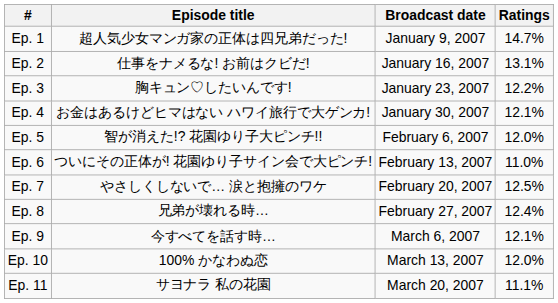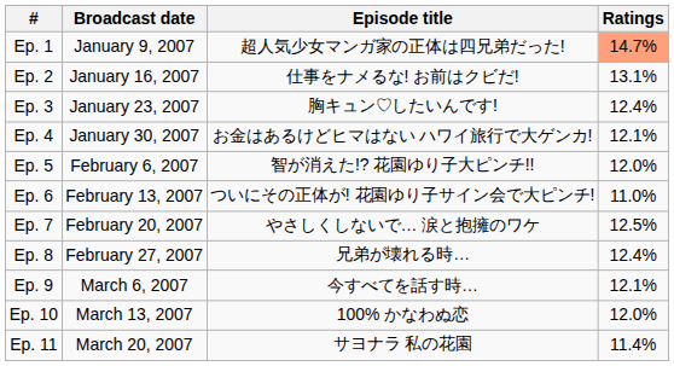 <table class="wikitable" style="text-align:center">
 <tr>
 <th>#</th>
+<th>Broadcast date</th>
 <th>Episode title</th>
-<th>Broadcast date</th>
 <th>Ratings</th>
 </tr>
 <tr>
 <td>Ep. 1</td>
+<td>January 9, 2007</td>
 <td>超人気少女マンガ家の正体は四兄弟だった!</td>
-<td>January 9, 2007</td>
-<td>14.7%</td>
+<td style="background: lightsalmon;">14.7%</td>
 </tr>
 <tr>
 <td>Ep. 2</td>
+<td>January 16, 2007</td>
 <td>仕事をナメるな! お前はクビだ!</td>
-<td>January 16, 2007</td>
 <td>13.1%</td>
 </tr>
 <tr>
 <td>Ep. 3</td>
+<td>January 23, 2007</td>
 <td>胸キュン♡したいんです!</td>
-<td>January 23, 2007</td>
-<td>12.2%</td>
+<td>12.4%</td>
 </tr>
 <tr>
 <td>Ep. 4</td>
+<td>January 30, 2007</td>
 <td>お金はあるけどヒマはない ハワイ旅行で大ゲンカ!</td>
-<td>January 30, 2007</td>
 <td>12.1%</td>
 </tr>
 <tr>
 <td>Ep. 5</td>
+<td>February 6, 2007</td>
 <td>智が消えた!? 花園ゆり子大ピンチ!!</td>
-<td>February 6, 2007</td>
 <td>12.0%</td>
 </tr>
 <tr>
 <td>Ep. 6</td>
+<td>February 13, 2007</td>
 <td>ついにその正体が! 花園ゆり子サイン会で大ピンチ!</td>
-<td>February 13, 2007</td>
 <td>11.0%</td>
 </tr>
 <tr>
 <td>Ep. 7</td>
+<td>February 20, 2007</td>
 <td>やさしくしないで… 涙と抱擁のワケ</td>
-<td>February 20, 2007</td>
 <td>12.5%</td>
 </tr>
 <tr>
 <td>Ep. 8</td>
+<td>February 27, 2007</td>
 <td>兄弟が壊れる時…</td>
-<td>February 27, 2007</td>
 <td>12.4%</td>
 </tr>
 <tr>
 <td>Ep. 9</td>
+<td>March 6, 2007</td>
 <td>今すべてを話す時…</td>
-<td>March 6, 2007</td>
 <td>12.1%</td>
 </tr>
 <tr>
 <td>Ep. 10</td>
+<td>March 13, 2007</td>
 <td>100% かなわぬ恋</td>
-<td>March 13, 2007</td>
 <td>12.0%</td>
 </tr>
 <tr>
 <td>Ep. 11</td>
+<td>March 20, 2007</td>
 <td>サヨナラ 私の花園</td>
-<td>March 20, 2007</td>
-<td>11.1%</td>
+<td>11.4%</td>
 </tr>
 </table>
